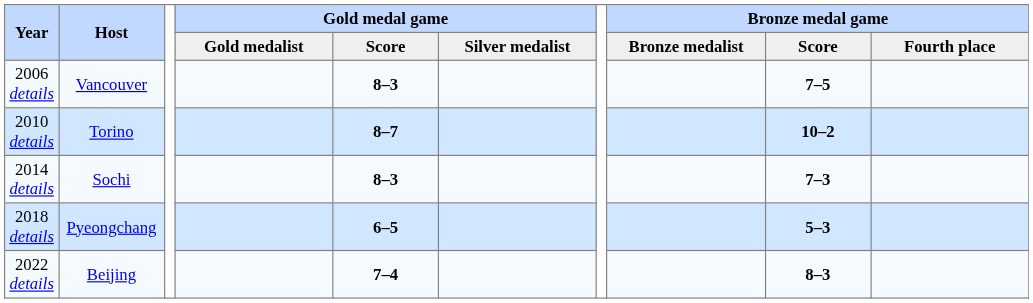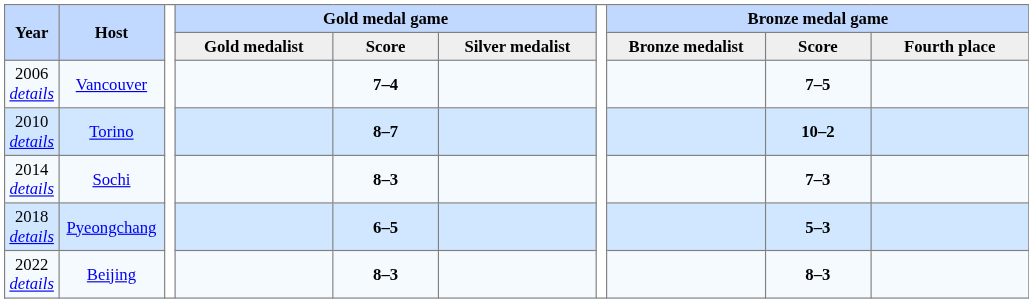 <table border=1 style="border-collapse:collapse; font-size:90%; text-align:center;" cellpadding=3 cellspacing=0>
 <tr bgcolor=#C1D8FF>
 <th rowspan=2 width=5%>Year</th>
 <th rowspan=2 width=10%>Host</th>
 <th width=1% rowspan=7 bgcolor=ffffff></th>
 <th colspan=3>Gold medal game</th>
 <th width=1% rowspan=7 bgcolor=ffffff></th>
 <th colspan=3>Bronze medal game</th>
 </tr>
 <tr bgcolor=#EFEFEF>
 <th width=15%>Gold medalist</th>
 <th width=10%>Score</th>
 <th width=15%>Silver medalist</th>
 <th width=15%>Bronze medalist</th>
 <th width=10%>Score</th>
 <th width=15%>Fourth place</th>
 </tr>
 <tr bgcolor=#F5FAFF>
 <td>2006<br><em><a href='#'>details</a></em></td>
 <td><a href='#'>Vancouver</a></td>
 <td><strong></strong></td>
-<td><strong>8–3</strong></td>
+<td><strong>7–4</strong></td>
 <td></td>
 <td></td>
 <td><strong>7–5</strong></td>
 <td></td>
 </tr>
 <tr bgcolor=#D0E7FF>
 <td>2010<br> <em><a href='#'>details</a></em></td>
 <td><a href='#'>Torino</a></td>
 <td><strong></strong></td>
 <td><strong>8–7</strong></td>
 <td></td>
 <td></td>
 <td><strong>10–2</strong></td>
 <td></td>
 </tr>
 <tr bgcolor=#F5FAFF>
 <td>2014<br><em><a href='#'>details</a></em></td>
 <td><a href='#'>Sochi</a></td>
 <td><strong></strong></td>
 <td><strong>8–3</strong></td>
 <td></td>
 <td></td>
 <td><strong>7–3</strong></td>
 <td></td>
 </tr>
 <tr bgcolor=#D0E7FF>
 <td>2018<br> <em><a href='#'>details</a></em></td>
 <td><a href='#'>Pyeongchang</a></td>
 <td><strong></strong></td>
 <td><strong>6–5</strong></td>
 <td></td>
 <td></td>
 <td><strong>5–3</strong></td>
 <td></td>
 </tr>
 <tr bgcolor=#F5FAFF>
 <td>2022<br><em><a href='#'>details</a></em></td>
 <td><a href='#'>Beijing</a></td>
 <td><strong></strong></td>
-<td><strong>7–4</strong></td>
+<td><strong>8–3</strong></td>
 <td></td>
 <td></td>
 <td><strong>8–3</strong></td>
 <td></td>
 </tr>
 </table>
